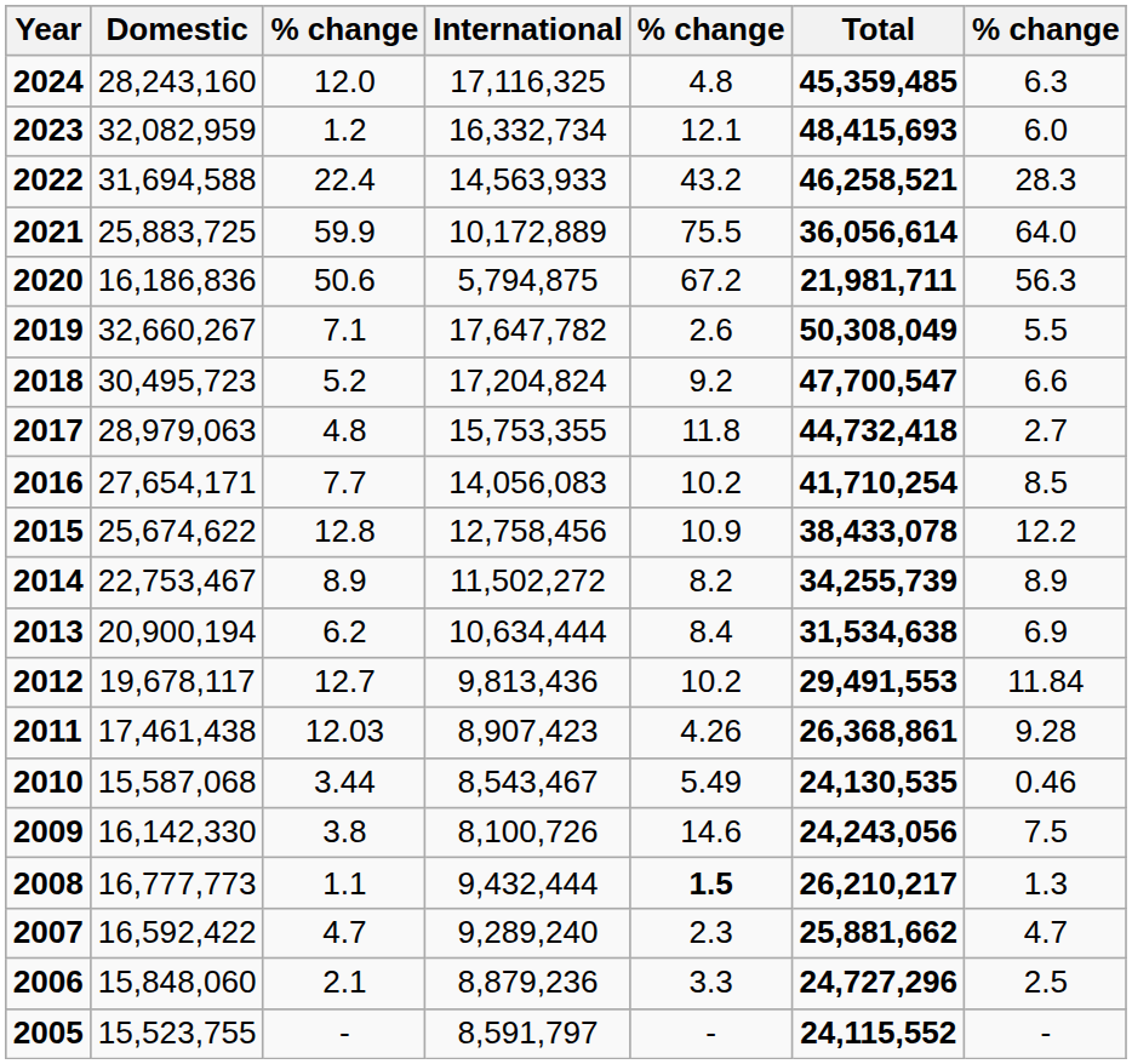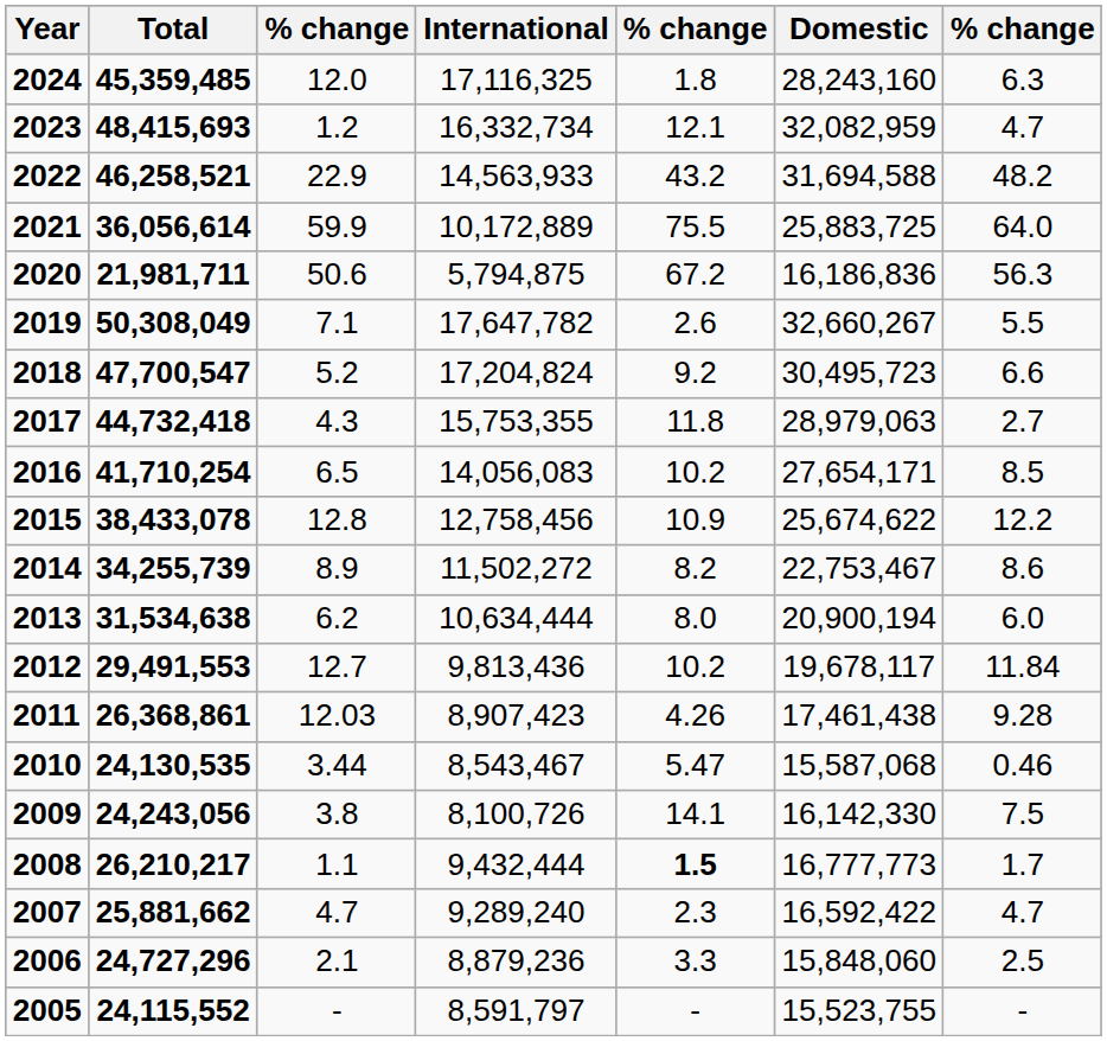 <table class="wikitable sortable toccolours">
 <tr style="background:lightgrey;">
 <th>Year</th>
-<th>Domestic</th>
+<th>Total</th>
 <th>% change</th>
 <th>International</th>
 <th>% change</th>
-<th>Total</th>
+<th>Domestic</th>
 <th>% change</th>
 </tr>
 <tr>
 <td><strong>2024</strong></td>
-<td align="center">28,243,160</td>
+<td align="center"><strong>45,359,485</strong></td>
 <td align="center"> 12.0</td>
 <td align="center">17,116,325</td>
-<td align="center"> 4.8</td>
-<td align="center"><strong>45,359,485</strong></td>
+<td align="center"> 1.8</td>
+<td align="center">28,243,160</td>
 <td align="center"> 6.3</td>
 </tr>
 <tr>
 <td><strong>2023</strong></td>
-<td align="center">32,082,959</td>
+<td align="center"><strong>48,415,693</strong></td>
 <td align="center"> 1.2</td>
 <td align="center">16,332,734</td>
 <td align="center"> 12.1</td>
-<td align="center"><strong>48,415,693</strong></td>
-<td align="center"> 6.0</td>
+<td align="center">32,082,959</td>
+<td align="center"> 4.7</td>
 </tr>
 <tr>
 <td><strong>2022</strong></td>
-<td align="center">31,694,588</td>
-<td align="center"> 22.4</td>
+<td align="center"><strong>46,258,521</strong></td>
+<td align="center"> 22.9</td>
 <td align="center">14,563,933</td>
 <td align="center"> 43.2</td>
-<td align="center"><strong>46,258,521</strong></td>
-<td align="center"> 28.3</td>
+<td align="center">31,694,588</td>
+<td align="center"> 48.2</td>
 </tr>
 <tr>
 <td><strong>2021</strong></td>
-<td align="center">25,883,725</td>
+<td align="center"><strong>36,056,614</strong></td>
 <td align="center"> 59.9</td>
 <td align="center">10,172,889</td>
 <td align="center"> 75.5</td>
-<td align="center"><strong>36,056,614</strong></td>
+<td align="center">25,883,725</td>
 <td align="center"> 64.0</td>
 </tr>
 <tr>
 <td><strong>2020</strong></td>
-<td align="center">16,186,836</td>
+<td align="center"><strong>21,981,711</strong></td>
 <td align="center"> 50.6</td>
 <td align="center">5,794,875</td>
 <td align="center"> 67.2</td>
-<td align="center"><strong>21,981,711</strong></td>
+<td align="center">16,186,836</td>
 <td align="center"> 56.3</td>
 </tr>
 <tr>
 <td><strong>2019</strong></td>
-<td align="center">32,660,267</td>
+<td align="center"><strong>50,308,049</strong></td>
 <td align="center"> 7.1</td>
 <td align="center">17,647,782</td>
 <td align="center"> 2.6</td>
-<td align="center"><strong>50,308,049</strong></td>
+<td align="center">32,660,267</td>
 <td align="center"> 5.5</td>
 </tr>
 <tr>
 <td><strong>2018</strong></td>
-<td align="center">30,495,723</td>
+<td align="center"><strong>47,700,547</strong></td>
 <td align="center"> 5.2</td>
 <td align="center">17,204,824</td>
 <td align="center"> 9.2</td>
-<td align="center"><strong>47,700,547</strong></td>
+<td align="center">30,495,723</td>
 <td align="center"> 6.6</td>
 </tr>
 <tr>
 <td><strong>2017</strong></td>
-<td align="center">28,979,063</td>
-<td align="center"> 4.8</td>
+<td align="center"><strong>44,732,418</strong></td>
+<td align="center"> 4.3</td>
 <td align="center">15,753,355</td>
 <td align="center"> 11.8</td>
-<td align="center"><strong>44,732,418</strong></td>
+<td align="center">28,979,063</td>
 <td align="center"> 2.7</td>
 </tr>
 <tr>
 <td><strong>2016</strong></td>
-<td align="center">27,654,171</td>
-<td align="center"> 7.7</td>
+<td align="center"><strong>41,710,254</strong></td>
+<td align="center"> 6.5</td>
 <td align="center">14,056,083</td>
 <td align="center"> 10.2</td>
-<td align="center"><strong>41,710,254</strong></td>
+<td align="center">27,654,171</td>
 <td align="center"> 8.5</td>
 </tr>
 <tr>
 <td><strong>2015</strong></td>
-<td align="center">25,674,622</td>
+<td align="center"><strong>38,433,078</strong></td>
 <td align="center"> 12.8</td>
 <td align="center">12,758,456</td>
 <td align="center"> 10.9</td>
-<td align="center"><strong>38,433,078</strong></td>
+<td align="center">25,674,622</td>
 <td align="center"> 12.2</td>
 </tr>
 <tr>
 <td><strong>2014</strong></td>
-<td align="center">22,753,467</td>
+<td align="center"><strong>34,255,739</strong></td>
 <td align="center"> 8.9</td>
 <td align="center">11,502,272</td>
 <td align="center"> 8.2</td>
-<td align="center"><strong>34,255,739</strong></td>
-<td align="center"> 8.9</td>
+<td align="center">22,753,467</td>
+<td align="center"> 8.6</td>
 </tr>
 <tr>
 <td><strong>2013</strong></td>
-<td align="center">20,900,194</td>
+<td align="center"><strong>31,534,638</strong></td>
 <td align="center"> 6.2</td>
 <td align="center">10,634,444</td>
-<td align="center"> 8.4</td>
-<td align="center"><strong>31,534,638</strong></td>
-<td align="center"> 6.9</td>
+<td align="center"> 8.0</td>
+<td align="center">20,900,194</td>
+<td align="center"> 6.0</td>
 </tr>
 <tr>
 <td><strong>2012</strong></td>
-<td align="center">19,678,117</td>
+<td align="center"><strong>29,491,553</strong></td>
 <td align="center"> 12.7</td>
 <td align="center">9,813,436</td>
 <td align="center"> 10.2</td>
-<td align="center"><strong>29,491,553</strong></td>
+<td align="center">19,678,117</td>
 <td align="center"> 11.84</td>
 </tr>
 <tr>
 <td><strong>2011</strong></td>
-<td align="center">17,461,438</td>
+<td align="center"><strong>26,368,861</strong></td>
 <td align="center"> 12.03</td>
 <td align="center">8,907,423</td>
 <td align="center"> 4.26</td>
-<td align="center"><strong>26,368,861</strong></td>
+<td align="center">17,461,438</td>
 <td align="center"> 9.28</td>
 </tr>
 <tr>
 <td><strong>2010</strong></td>
-<td align="center">15,587,068</td>
+<td align="center"><strong>24,130,535</strong></td>
 <td align="center"> 3.44</td>
 <td align="center">8,543,467</td>
-<td align="center"> 5.49</td>
-<td align="center"><strong>24,130,535</strong></td>
+<td align="center"> 5.47</td>
+<td align="center">15,587,068</td>
 <td align="center"> 0.46</td>
 </tr>
 <tr>
 <td><strong>2009</strong></td>
-<td align="center">16,142,330</td>
+<td align="center"><strong>24,243,056</strong></td>
 <td align="center"> 3.8</td>
 <td align="center">8,100,726</td>
-<td align="center"> 14.6</td>
-<td align="center"><strong>24,243,056</strong></td>
+<td align="center"> 14.1</td>
+<td align="center">16,142,330</td>
 <td align="center"> 7.5</td>
 </tr>
 <tr>
 <td><strong>2008</strong></td>
-<td align="center">16,777,773</td>
+<td align="center"><strong>26,210,217</strong></td>
 <td align="center"> 1.1</td>
 <td align="center">9,432,444</td>
 <td align="center"><strong> 1.5</strong></td>
-<td align="center"><strong>26,210,217</strong></td>
-<td align="center"> 1.3</td>
+<td align="center">16,777,773</td>
+<td align="center"> 1.7</td>
 </tr>
 <tr>
 <td><strong>2007</strong></td>
-<td align="center">16,592,422</td>
+<td align="center"><strong>25,881,662</strong></td>
 <td align="center"> 4.7</td>
 <td align="center">9,289,240</td>
 <td align="center"> 2.3</td>
-<td align="center"><strong>25,881,662</strong></td>
+<td align="center">16,592,422</td>
 <td align="center"> 4.7</td>
 </tr>
 <tr>
 <td><strong>2006</strong></td>
-<td align="center">15,848,060</td>
+<td align="center"><strong>24,727,296</strong></td>
 <td align="center"> 2.1</td>
 <td align="center">8,879,236</td>
 <td align="center"> 3.3</td>
-<td align="center"><strong>24,727,296</strong></td>
+<td align="center">15,848,060</td>
 <td align="center"> 2.5</td>
 </tr>
 <tr>
 <td><strong>2005</strong></td>
-<td align="center">15,523,755</td>
+<td align="center"><strong>24,115,552</strong></td>
 <td align="center">-</td>
 <td align="center">8,591,797</td>
 <td align="center">-</td>
-<td align="center"><strong>24,115,552</strong></td>
+<td align="center">15,523,755</td>
 <td align="center">-</td>
 </tr>
 </table>
